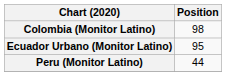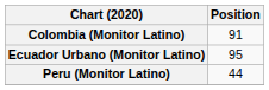 <table class="wikitable sortable plainrowheaders" style="text-align:center">
 <tr>
 <th scope="col">Chart (2020)</th>
 <th scope="col">Position</th>
 </tr>
 <tr>
 <th scope="row">Colombia (Monitor Latino)</th>
-<td>98</td>
+<td>91</td>
 </tr>
 <tr>
 <th scope="row">Ecuador Urbano (Monitor Latino)</th>
 <td>95</td>
 </tr>
 <tr>
 <th scope="row">Peru (Monitor Latino)</th>
 <td>44</td>
 </tr>
 <tr>
 </tr>
 </table>
